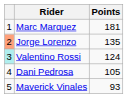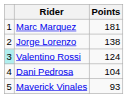 <table class="wikitable" style="font-size: 95%;">
 <tr>
 <th></th>
 <th>Rider</th>
 <th>Points</th>
 </tr>
 <tr>
 <td align=center>1</td>
 <td> <a href='#'>Marc Marquez</a></td>
 <td align=right>181</td>
 </tr>
 <tr>
-<td align=center style="background: lightsalmon;">2</td>
+<td align=center>2</td>
 <td> <a href='#'>Jorge Lorenzo</a></td>
-<td align=right>135</td>
+<td align=right>138</td>
 </tr>
 <tr>
 <td align=center style="background: paleturquoise;">3</td>
 <td> <a href='#'>Valentino Rossi</a></td>
 <td align=right>124</td>
 </tr>
 <tr>
 <td align=center>4</td>
 <td> <a href='#'>Dani Pedrosa</a></td>
-<td align=right>105</td>
+<td align=right>104</td>
 </tr>
 <tr>
 <td align=center>5</td>
 <td> <a href='#'>Maverick Vinales</a></td>
 <td align=right>93</td>
 </tr>
 </table>
